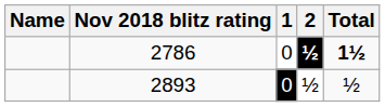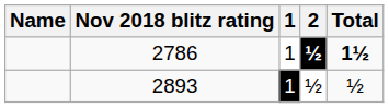 <table class="wikitable">
 <tr>
 <th>Name</th>
 <th>Nov 2018 blitz rating</th>
 <th>1</th>
 <th>2</th>
 <th>Total</th>
 </tr>
 <tr align=center>
 <td align=left><strong></strong></td>
 <td>2786</td>
-<td style="background:white; color:black">0</td>
+<td style="background:white; color:black">1</td>
 <td style="background:black; color:white"><strong>½</strong></td>
 <td><strong>1½</strong></td>
 </tr>
 <tr align=center>
 <td align=left></td>
 <td>2893</td>
-<td style="background:black; color:white">0</td>
+<td style="background:black; color:white">1</td>
 <td style="background:white; color:black">½</td>
 <td>½</td>
 </tr>
 </table>
